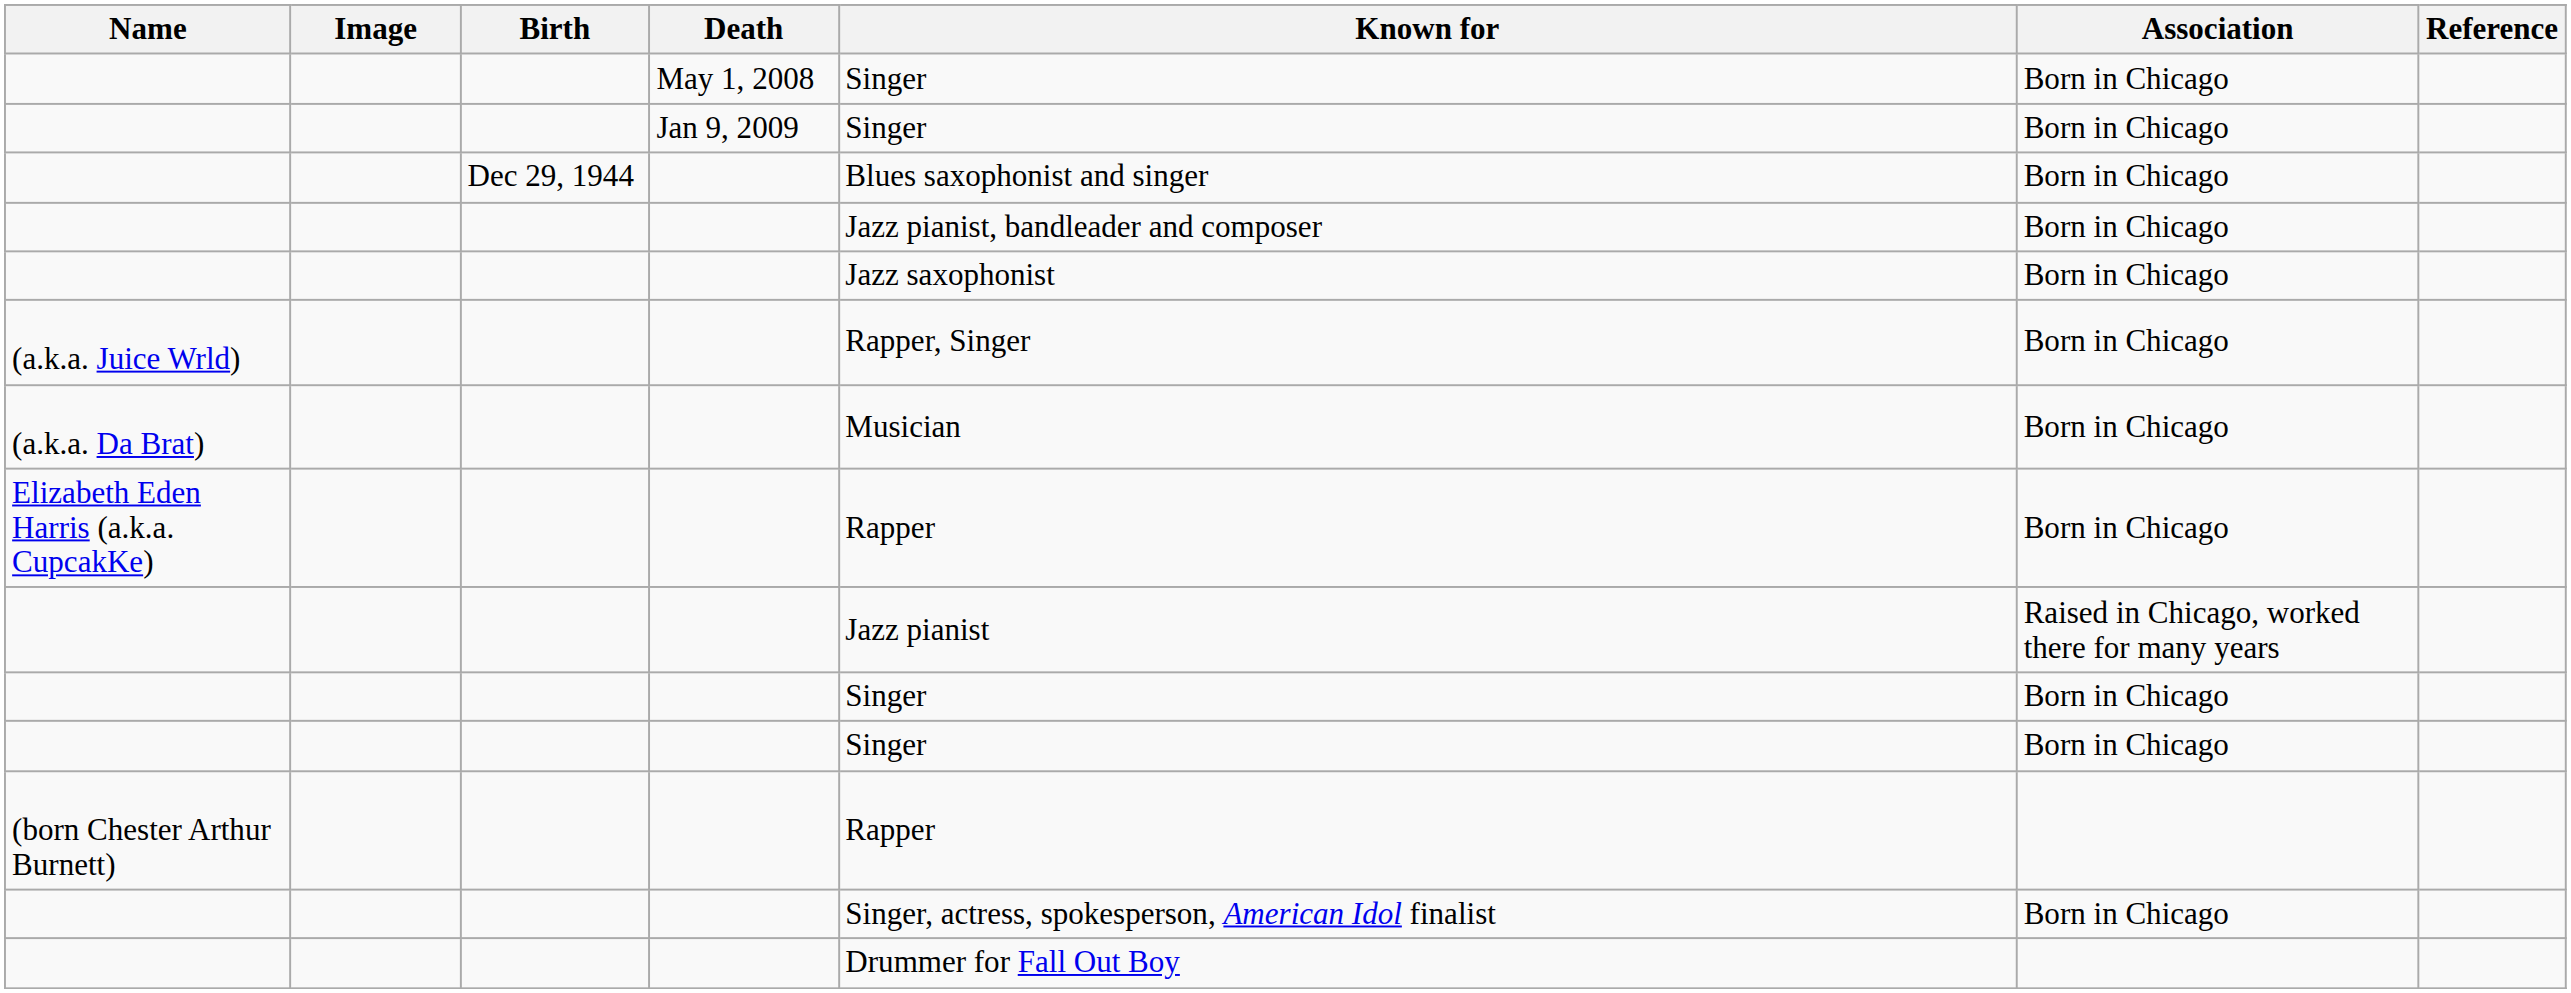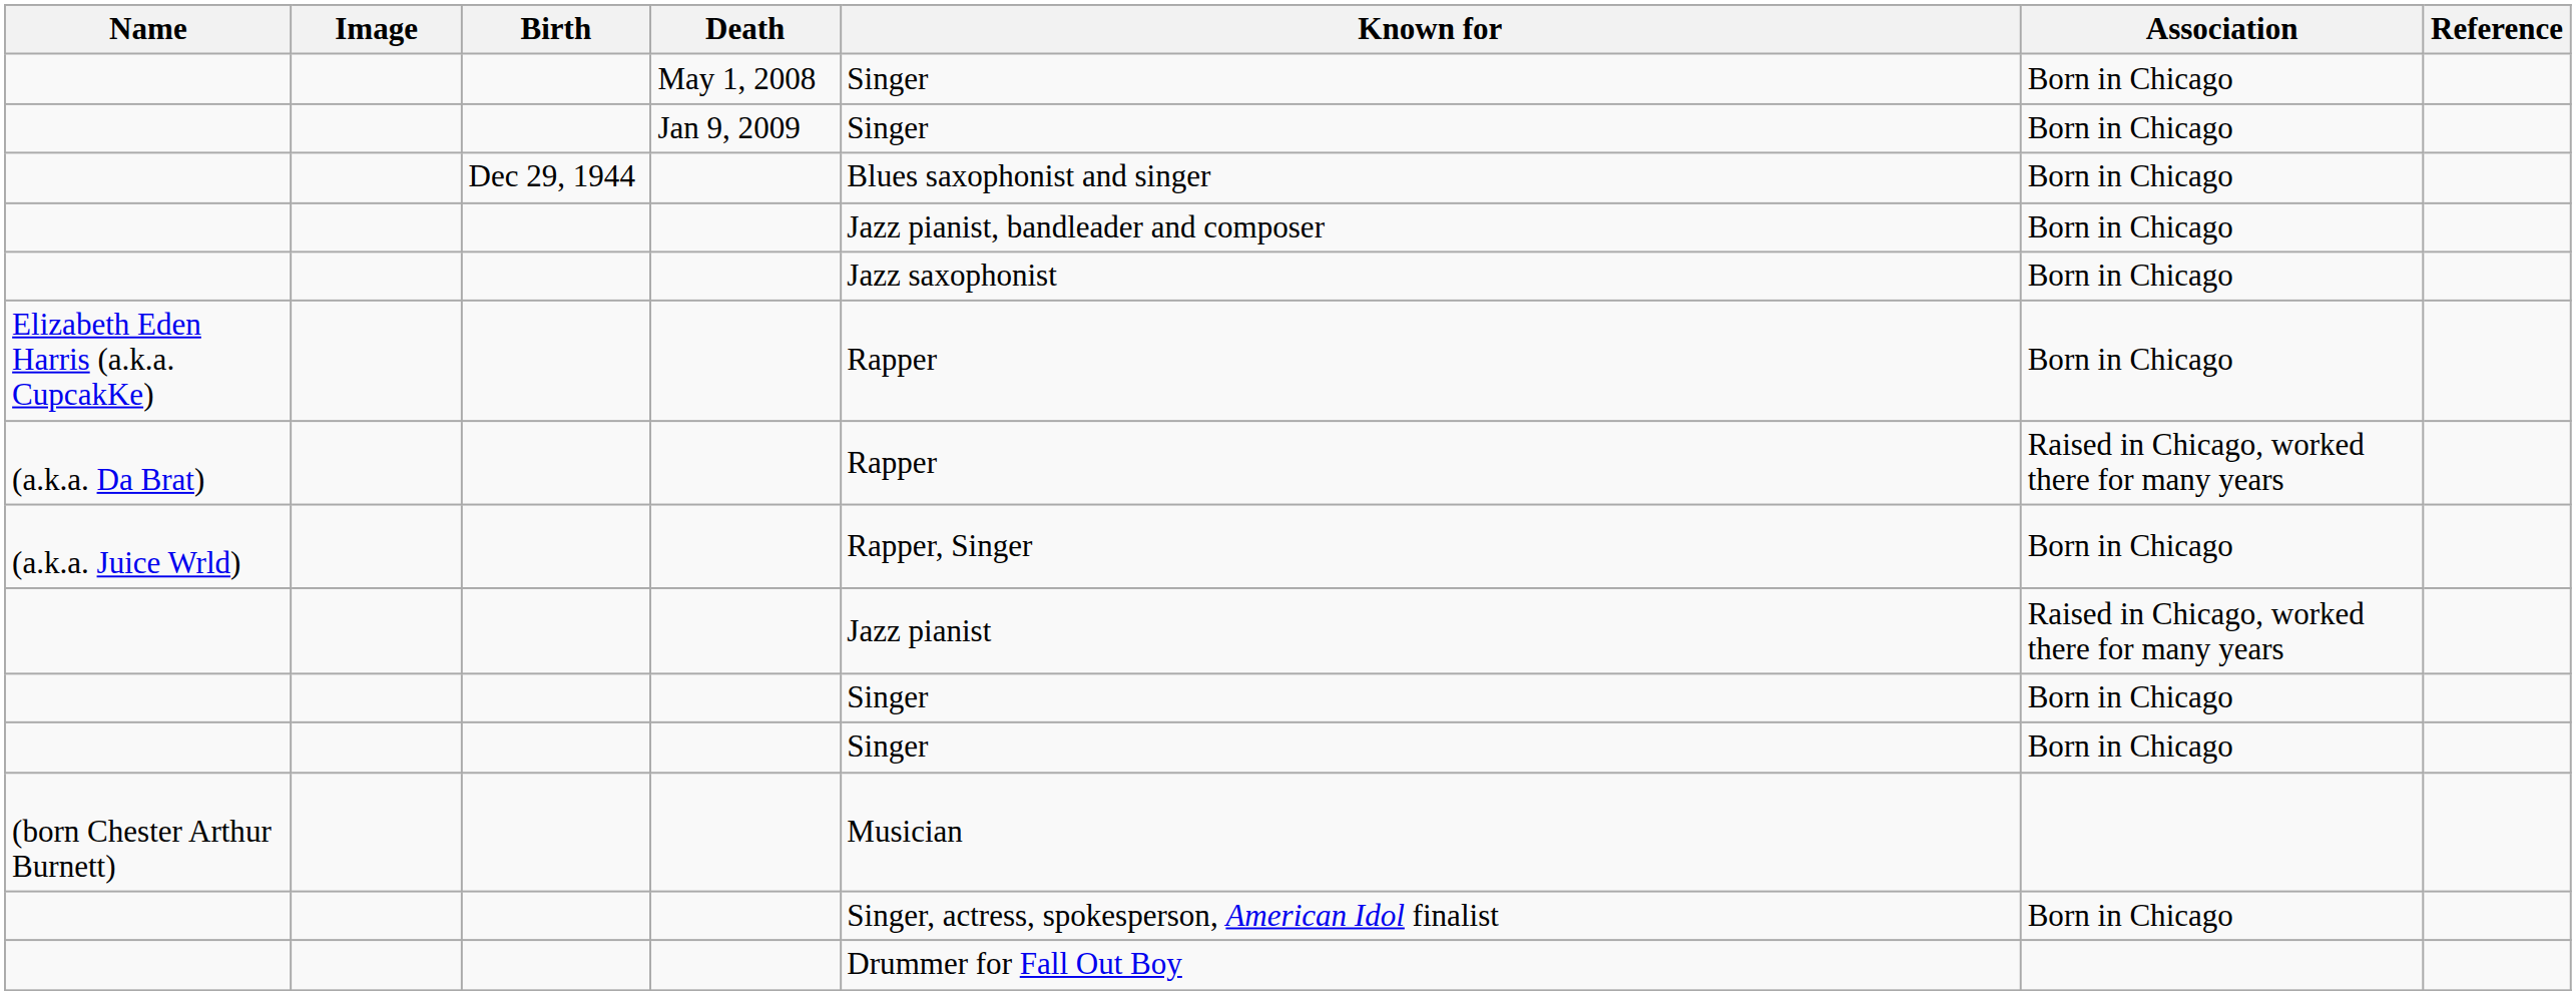 <table class="wikitable sortable">
 <tr>
 <th scope="col" width="140">Name</th>
 <th scope="col" width="80" class="unsortable">Image</th>
 <th scope="col" width="90">Birth</th>
 <th scope="col" width="90">Death</th>
 <th scope="col" width="600" class="unsortable">Known for</th>
 <th scope="col" width="200" class="unsortable">Association</th>
 <th scope="col" width="30" class="unsortable">Reference</th>
 </tr>
 <tr>
 <td></td>
 <td></td>
 <td align=right></td>
 <td>May 1, 2008</td>
 <td>Singer</td>
 <td>Born in Chicago</td>
 <td align="center"></td>
 </tr>
 <tr>
 <td></td>
 <td></td>
 <td align=right></td>
 <td>Jan 9, 2009</td>
 <td>Singer</td>
 <td>Born in Chicago</td>
 <td align="center"></td>
 </tr>
 <tr>
 <td></td>
 <td></td>
 <td>Dec 29, 1944</td>
 <td></td>
 <td>Blues saxophonist and singer</td>
 <td>Born in Chicago</td>
 <td align="center"></td>
 </tr>
 <tr>
 <td></td>
 <td></td>
 <td align=right></td>
 <td></td>
 <td>Jazz pianist, bandleader and composer</td>
 <td>Born in Chicago</td>
 <td align="center"></td>
 </tr>
 <tr>
 <td></td>
 <td></td>
 <td align=right></td>
 <td align=right></td>
 <td>Jazz saxophonist</td>
 <td>Born in Chicago</td>
 <td align="center"></td>
 </tr>
 <tr>
+<td><a href='#'>Elizabeth Eden Harris</a> (a.k.a. <a href='#'>CupcakKe</a>)</td>
+<td></td>
+<td></td>
+<td></td>
+<td>Rapper</td>
+<td>Born in Chicago</td>
+<td></td>
+</tr>
+<tr>
+<td><br>(a.k.a. <a href='#'>Da Brat</a>)</td>
+<td></td>
+<td align=right></td>
+<td></td>
+<td>Rapper</td>
+<td>Raised in Chicago, worked there for many years</td>
+<td align="center"></td>
+</tr>
+<tr>
 <td><br>(a.k.a. <a href='#'>Juice Wrld</a>)</td>
 <td></td>
 <td align=right></td>
 <td align=right></td>
 <td>Rapper, Singer</td>
 <td>Born in Chicago</td>
 <td align="center"></td>
-</tr>
-<tr>
-<td><br>(a.k.a. <a href='#'>Da Brat</a>)</td>
-<td></td>
-<td align=right></td>
-<td></td>
-<td>Musician</td>
-<td>Born in Chicago</td>
-<td align="center"></td>
-</tr>
-<tr>
-<td><a href='#'>Elizabeth Eden Harris</a> (a.k.a. <a href='#'>CupcakKe</a>)</td>
-<td></td>
-<td></td>
-<td></td>
-<td>Rapper</td>
-<td>Born in Chicago</td>
-<td></td>
 </tr>
 <tr>
 <td></td>
 <td></td>
 <td align=right></td>
 <td align=right></td>
 <td>Jazz pianist</td>
 <td>Raised in Chicago, worked there for many years</td>
 <td align="center"></td>
 </tr>
 <tr>
 <td></td>
 <td></td>
 <td align=right></td>
 <td align=right></td>
 <td>Singer</td>
 <td>Born in Chicago</td>
 <td align="center"></td>
 </tr>
 <tr>
 <td></td>
 <td></td>
 <td align=right></td>
 <td></td>
 <td>Singer</td>
 <td>Born in Chicago</td>
 <td align="center"></td>
 </tr>
 <tr>
 <td><br>(born Chester Arthur Burnett)</td>
 <td></td>
 <td align=right></td>
 <td align=right></td>
-<td>Rapper</td>
+<td>Musician</td>
 <td></td>
 <td align="center"></td>
 </tr>
 <tr>
 <td></td>
 <td></td>
 <td align=right></td>
 <td></td>
 <td>Singer, actress, spokesperson, <em><a href='#'>American Idol</a></em> finalist</td>
 <td>Born in Chicago</td>
 <td align="center"></td>
 </tr>
 <tr>
 <td></td>
 <td></td>
 <td align=right></td>
 <td></td>
 <td>Drummer for <a href='#'>Fall Out Boy</a></td>
 <td></td>
 <td align="center"></td>
 </tr>
 <tr>
 </tr>
 </table>
